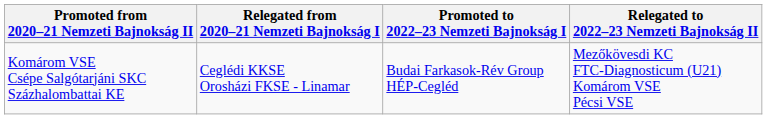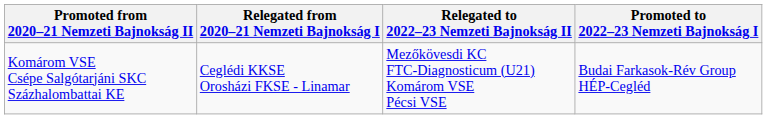 <table class="wikitable">
 <tr>
 <th>Promoted from<br><a href='#'>2020–21 Nemzeti Bajnokság II</a></th>
 <th>Relegated from<br><a href='#'>2020–21 Nemzeti Bajnokság I</a></th>
+<th>Relegated to<br><a href='#'>2022–23 Nemzeti Bajnokság II</a></th>
 <th>Promoted to<br><a href='#'>2022–23 Nemzeti Bajnokság I</a></th>
-<th>Relegated to<br><a href='#'>2022–23 Nemzeti Bajnokság II</a></th>
 </tr>
 <tr>
 <td><a href='#'>Komárom VSE</a><br><a href='#'>Csépe Salgótarjáni SKC</a><br><a href='#'>Százhalombattai KE</a></td>
 <td><a href='#'>Ceglédi KKSE</a><br><a href='#'>Orosházi FKSE - Linamar</a></td>
+<td><a href='#'>Mezőkövesdi KC</a><br><a href='#'>FTC-Diagnosticum (U21)</a><br><a href='#'>Komárom VSE</a><br><a href='#'>Pécsi VSE</a></td>
 <td><a href='#'>Budai Farkasok-Rév Group</a><br><a href='#'>HÉP-Cegléd</a></td>
-<td><a href='#'>Mezőkövesdi KC</a><br><a href='#'>FTC-Diagnosticum (U21)</a><br><a href='#'>Komárom VSE</a><br><a href='#'>Pécsi VSE</a></td>
 </tr>
 </table>
